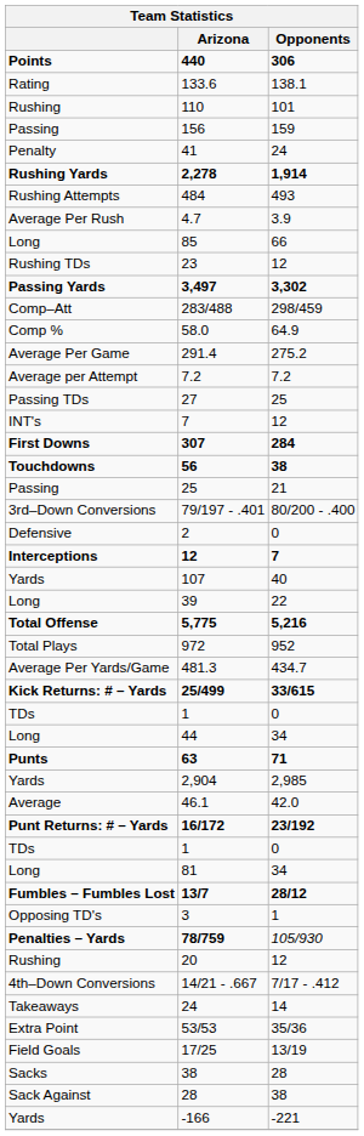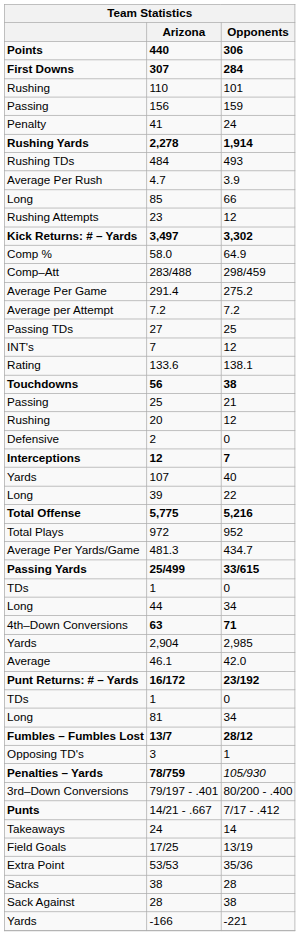 <table class="wikitable collapsible collapsed">
 <tr>
 <th colspan="3">Team Statistics </th>
 </tr>
 <tr>
 <th> </th>
 <th>Arizona</th>
 <th>Opponents</th>
 </tr>
 <tr>
 <td><strong>Points</strong></td>
 <td><strong>440</strong></td>
 <td><strong>306</strong></td>
 </tr>
 <tr>
-<td>Rating</td>
-<td>133.6</td>
-<td>138.1</td>
+<td><strong>First Downs</strong></td>
+<td><strong>307</strong></td>
+<td><strong>284</strong></td>
 </tr>
 <tr>
 <td>Rushing</td>
 <td>110</td>
 <td>101</td>
 </tr>
 <tr>
 <td>Passing</td>
 <td>156</td>
 <td>159</td>
 </tr>
 <tr>
 <td>Penalty</td>
 <td>41</td>
 <td>24</td>
 </tr>
 <tr>
 <td><strong>Rushing Yards</strong></td>
 <td><strong>2,278</strong></td>
 <td><strong>1,914</strong></td>
 </tr>
 <tr>
-<td>Rushing Attempts</td>
+<td>Rushing TDs</td>
 <td>484</td>
 <td>493</td>
 </tr>
 <tr>
 <td>Average Per Rush</td>
 <td>4.7</td>
 <td>3.9</td>
 </tr>
 <tr>
 <td>Long</td>
 <td>85</td>
 <td>66</td>
 </tr>
 <tr>
-<td>Rushing TDs</td>
+<td>Rushing Attempts</td>
 <td>23</td>
 <td>12</td>
 </tr>
 <tr>
-<td><strong>Passing Yards</strong></td>
+<td><strong>Kick Returns: # – Yards</strong></td>
 <td><strong>3,497</strong></td>
 <td><strong>3,302</strong></td>
+</tr>
+<tr>
+<td>Comp %</td>
+<td>58.0</td>
+<td>64.9</td>
 </tr>
 <tr>
 <td>Comp–Att</td>
 <td>283/488</td>
 <td>298/459</td>
-</tr>
-<tr>
-<td>Comp %</td>
-<td>58.0</td>
-<td>64.9</td>
 </tr>
 <tr>
 <td>Average Per Game</td>
 <td>291.4</td>
 <td>275.2</td>
 </tr>
 <tr>
 <td>Average per Attempt</td>
 <td>7.2</td>
 <td>7.2</td>
 </tr>
 <tr>
 <td>Passing TDs</td>
 <td>27</td>
 <td>25</td>
 </tr>
 <tr>
 <td>INT's</td>
 <td>7</td>
 <td>12</td>
 </tr>
 <tr>
-<td><strong>First Downs</strong></td>
-<td><strong>307</strong></td>
-<td><strong>284</strong></td>
+<td>Rating</td>
+<td>133.6</td>
+<td>138.1</td>
 </tr>
 <tr>
 <td><strong>Touchdowns</strong></td>
 <td><strong>56</strong></td>
 <td><strong>38</strong></td>
 </tr>
 <tr>
 <td>Passing</td>
 <td>25</td>
 <td>21</td>
 </tr>
 <tr>
-<td></strong>3rd–Down Conversions<strong></td>
-<td></strong>79/197 - .401<strong></td>
-<td></strong>80/200 - .400<strong></td>
+<td>Rushing</td>
+<td>20</td>
+<td>12</td>
 </tr>
 <tr>
 <td>Defensive</td>
 <td>2</td>
 <td>0</td>
 </tr>
 <tr>
 <td><strong>Interceptions</strong></td>
 <td><strong>12</strong></td>
 <td><strong>7</strong></td>
 </tr>
 <tr>
 <td>Yards</td>
 <td>107</td>
 <td>40</td>
 </tr>
 <tr>
 <td>Long</td>
 <td>39</td>
 <td>22</td>
 </tr>
 <tr>
 <td><strong>Total Offense</strong></td>
 <td><strong>5,775</strong></td>
 <td><strong>5,216</strong></td>
 </tr>
 <tr>
 <td>Total Plays</td>
 <td>972</td>
 <td>952</td>
 </tr>
 <tr>
 <td>Average Per Yards/Game</td>
 <td>481.3</td>
 <td>434.7</td>
 </tr>
 <tr>
-<td><strong>Kick Returns: # – Yards</strong></td>
+<td><strong>Passing Yards</strong></td>
 <td><strong>25/499</strong></td>
 <td><strong>33/615</strong></td>
 </tr>
 <tr>
 <td>TDs</td>
 <td>1</td>
 <td>0</td>
 </tr>
 <tr>
 <td>Long</td>
 <td>44</td>
 <td>34</td>
 </tr>
 <tr>
-<td><strong>Punts</strong></td>
+<td></strong>4th–Down Conversions<strong></td>
 <td><strong>63</strong></td>
 <td><strong>71</strong></td>
 </tr>
 <tr>
 <td>Yards</td>
 <td>2,904</td>
 <td>2,985</td>
 </tr>
 <tr>
 <td>Average</td>
 <td>46.1</td>
 <td>42.0</td>
 </tr>
 <tr>
 <td><strong>Punt Returns: # – Yards</strong></td>
 <td><strong>16/172</strong></td>
 <td><strong>23/192</strong></td>
 </tr>
 <tr>
 <td>TDs</td>
 <td>1</td>
 <td>0</td>
 </tr>
 <tr>
 <td>Long</td>
 <td>81</td>
 <td>34</td>
 </tr>
 <tr>
 <td><strong>Fumbles – Fumbles Lost</strong></td>
 <td><strong>13/7</strong></td>
 <td><strong>28/12</strong></td>
 </tr>
 <tr>
 <td>Opposing TD's</td>
 <td>3</td>
 <td>1</td>
 </tr>
 <tr>
 <td><strong>Penalties – Yards</strong></td>
 <td><strong>78/759</strong></td>
 <td><em>105/930<strong></td>
 </tr>
 <tr>
-<td>Rushing</td>
-<td>20</td>
-<td>12</td>
+<td></strong>3rd–Down Conversions<strong></td>
+<td></strong>79/197 - .401<strong></td>
+<td></strong>80/200 - .400<strong></td>
 </tr>
 <tr>
-<td></strong>4th–Down Conversions<strong></td>
+<td><strong>Punts</strong></td>
 <td></strong>14/21 - .667<strong></td>
 <td></strong>7/17 - .412<strong></td>
 </tr>
 <tr>
 <td></strong>Takeaways<strong></td>
 <td></strong>24<strong></td>
 <td></strong>14<strong></td>
 </tr>
 <tr>
+<td></strong>Field Goals<strong></td>
+<td></strong>17/25<strong></td>
+<td></strong>13/19<strong></td>
+</tr>
+<tr>
 <td></strong>Extra Point<strong></td>
 <td></strong>53/53<strong></td>
 <td></strong>35/36<strong></td>
-</tr>
-<tr>
-<td></strong>Field Goals<strong></td>
-<td></strong>17/25<strong></td>
-<td></strong>13/19<strong></td>
 </tr>
 <tr>
 <td></strong>Sacks<strong></td>
 <td></strong>38<strong></td>
 <td></strong>28<strong></td>
 </tr>
 <tr>
 <td>Sack Against</td>
 <td>28</td>
 <td>38</td>
 </tr>
 <tr>
 <td>Yards</td>
 <td>-166</td>
 <td>-221</td>
 </tr>
 <tr>
 </tr>
 </table>
